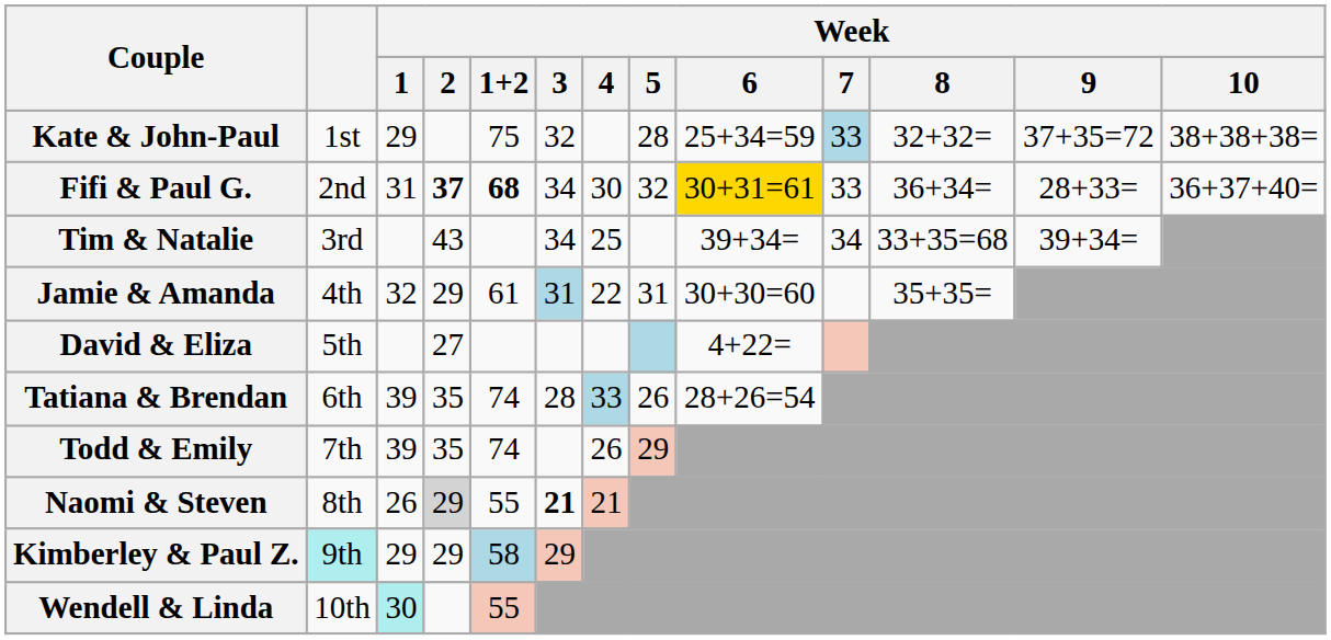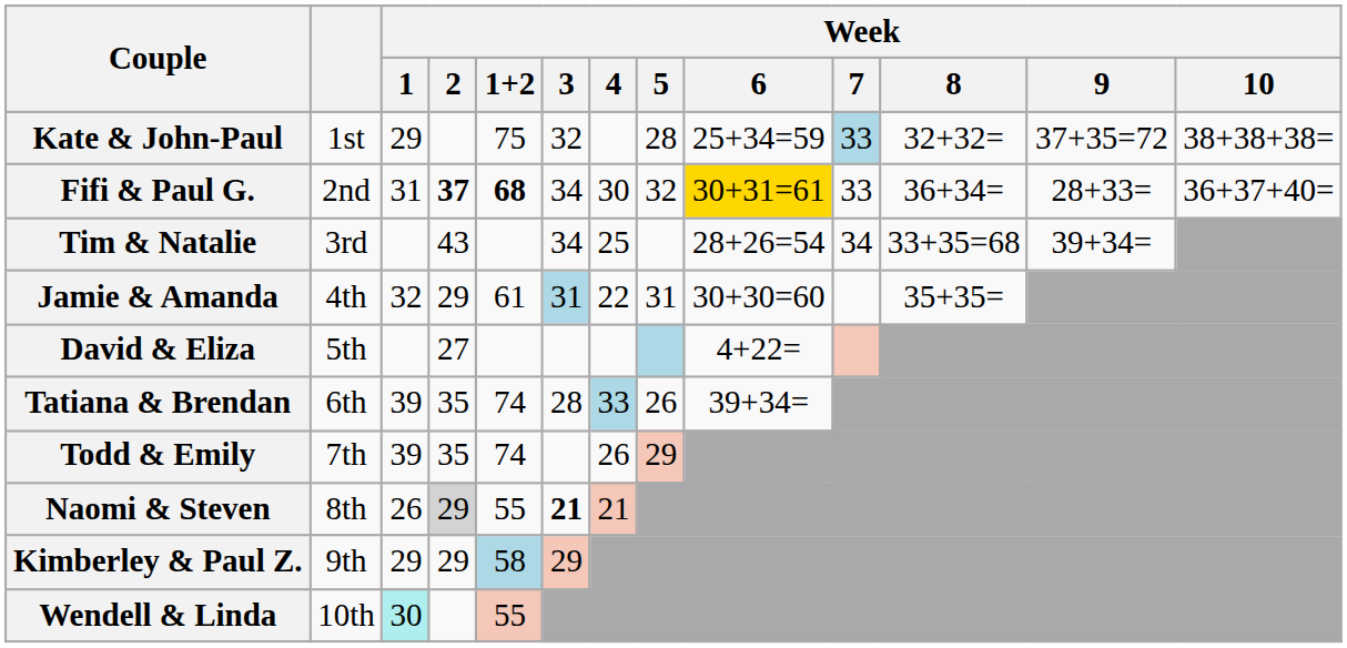 <table class="wikitable sortable" style="text-align:center; font-size:85%">
 <tr>
 <th rowspan="2" scope="col">Couple</th>
 <th rowspan="2" scope="col"></th>
 <th colspan="11">Week</th>
 </tr>
 <tr>
 <th scope="col">1</th>
 <th scope="col">2</th>
 <th scope="col">1+2</th>
 <th scope="col">3</th>
 <th scope="col">4</th>
 <th scope="col">5</th>
 <th scope="col">6</th>
 <th scope="col">7</th>
 <th scope="col">8</th>
 <th scope="col">9</th>
 <th scope="col">10</th>
 </tr>
 <tr>
 <th scope="row">Kate & John-Paul</th>
 <td>1st</td>
 <td>29</td>
 <td></td>
 <td>75</td>
 <td>32</td>
 <td></td>
 <td>28</td>
 <td>25+34=59</td>
 <td bgcolor="lightblue">33</td>
 <td>32+32=</td>
 <td>37+35=72</td>
 <td>38+38+38=</td>
 </tr>
 <tr>
 <th scope="row">Fifi & Paul G.</th>
 <td>2nd</td>
 <td>31</td>
 <td><strong>37</strong></td>
 <td><strong>68</strong></td>
 <td>34</td>
 <td>30</td>
 <td>32</td>
 <td style="background: gold;">30+31=61</td>
 <td>33</td>
 <td>36+34=</td>
 <td>28+33=</td>
 <td>36+37+40=</td>
 </tr>
 <tr>
 <th scope="row">Tim & Natalie</th>
 <td>3rd</td>
 <td></td>
 <td>43</td>
 <td></td>
 <td>34</td>
 <td>25</td>
 <td></td>
-<td>39+34=</td>
+<td>28+26=54</td>
 <td>34</td>
 <td>33+35=68</td>
 <td>39+34=</td>
 <td bgcolor="darkgray"></td>
 </tr>
 <tr>
 <th scope="row">Jamie & Amanda</th>
 <td>4th</td>
 <td>32</td>
 <td>29</td>
 <td>61</td>
 <td bgcolor="lightblue">31</td>
 <td>22</td>
 <td>31</td>
 <td>30+30=60</td>
 <td></td>
 <td>35+35=</td>
 <td colspan="2" bgcolor="darkgray"></td>
 </tr>
 <tr>
 <th scope="row">David & Eliza</th>
 <td>5th</td>
 <td></td>
 <td>27</td>
 <td></td>
 <td></td>
 <td></td>
 <td bgcolor="lightblue"></td>
 <td>4+22=</td>
 <td bgcolor="f4c7b8"></td>
 <td colspan="3" bgcolor="darkgray"></td>
 </tr>
 <tr>
 <th scope="row">Tatiana & Brendan</th>
 <td>6th</td>
 <td>39</td>
 <td>35</td>
 <td>74</td>
 <td>28</td>
 <td bgcolor="lightblue">33</td>
 <td>26</td>
-<td>28+26=54</td>
+<td>39+34=</td>
 <td colspan="4" bgcolor="darkgray"></td>
 </tr>
 <tr>
 <th scope="row">Todd & Emily</th>
 <td>7th</td>
 <td>39</td>
 <td>35</td>
 <td>74</td>
 <td></td>
 <td>26</td>
 <td bgcolor="f4c7b8">29</td>
 <td colspan="5" bgcolor="darkgray"></td>
 </tr>
 <tr>
 <th scope="row">Naomi & Steven</th>
 <td>8th</td>
 <td>26</td>
 <td style="background: lightgrey;">29</td>
 <td>55</td>
 <td><strong>21</strong></td>
 <td bgcolor="f4c7b8">21</td>
 <td colspan="6" bgcolor="darkgray"></td>
 </tr>
 <tr>
 <th scope="row">Kimberley & Paul Z.</th>
-<td style="background: paleturquoise;">9th</td>
+<td>9th</td>
 <td>29</td>
 <td>29</td>
 <td bgcolor="lightblue">58</td>
 <td bgcolor="f4c7b8">29</td>
 <td colspan="7" bgcolor="darkgray"></td>
 </tr>
 <tr>
 <th scope="row">Wendell & Linda</th>
 <td>10th</td>
 <td style="background: paleturquoise;">30</td>
 <td></td>
 <td bgcolor="f4c7b8">55</td>
 <td colspan="8" bgcolor="darkgray"></td>
 </tr>
 </table>
